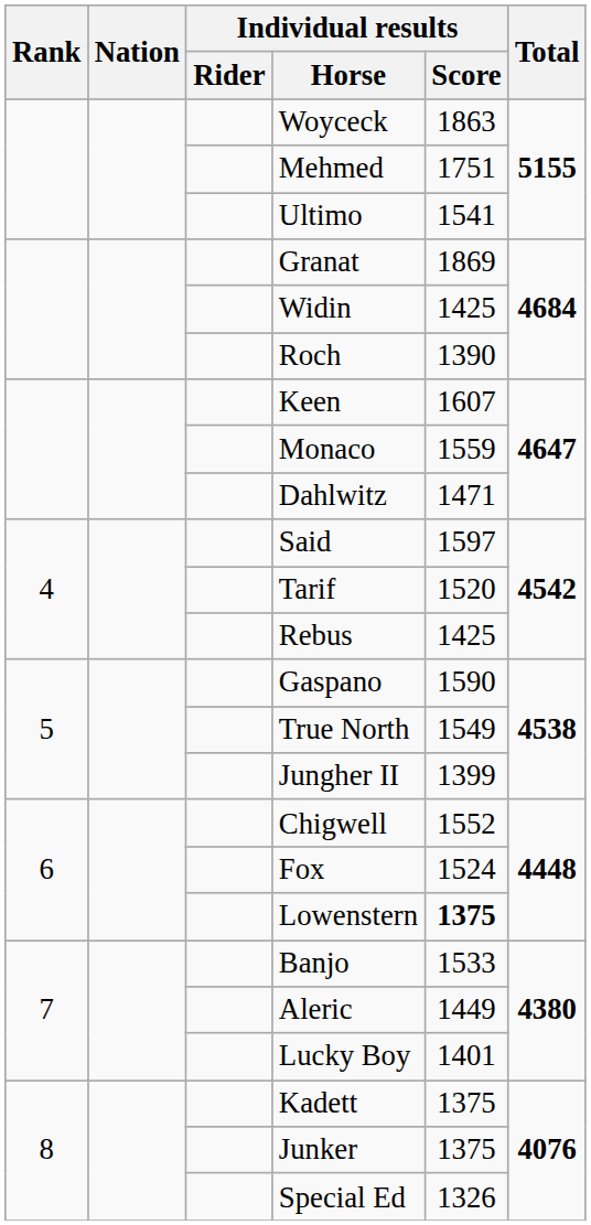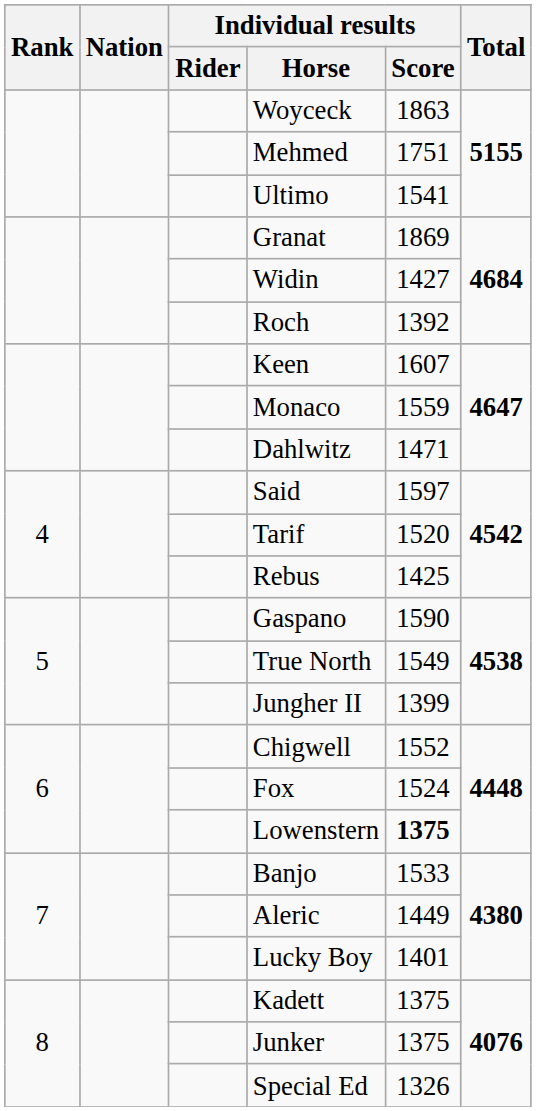 <table class="wikitable sortable" style="text-align:center">
 <tr>
 <th rowspan=2>Rank</th>
 <th rowspan=2>Nation</th>
 <th colspan=3>Individual results</th>
 <th rowspan=2>Total</th>
 </tr>
 <tr>
 <th>Rider</th>
 <th>Horse</th>
 <th>Score</th>
 </tr>
 <tr>
 <td rowspan=3></td>
 <td align=left rowspan=3></td>
 <td align=left></td>
 <td align=left>Woyceck</td>
 <td>1863</td>
 <td rowspan=3><strong>5155</strong></td>
 </tr>
 <tr>
 <td align=left></td>
 <td align=left>Mehmed</td>
 <td>1751</td>
 </tr>
 <tr>
 <td align=left></td>
 <td align=left>Ultimo</td>
 <td>1541</td>
 </tr>
 <tr>
 <td rowspan=3></td>
 <td align=left rowspan=3></td>
 <td align=left></td>
 <td align=left>Granat</td>
 <td>1869</td>
 <td rowspan=3><strong>4684</strong></td>
 </tr>
 <tr>
 <td align=left></td>
 <td align=left>Widin</td>
-<td>1425</td>
+<td>1427</td>
 </tr>
 <tr>
 <td align=left></td>
 <td align=left>Roch</td>
-<td>1390</td>
+<td>1392</td>
 </tr>
 <tr>
 <td rowspan=3></td>
 <td align=left rowspan=3></td>
 <td align=left></td>
 <td align=left>Keen</td>
 <td>1607</td>
 <td rowspan=3><strong>4647</strong></td>
 </tr>
 <tr>
 <td align=left></td>
 <td align=left>Monaco</td>
 <td>1559</td>
 </tr>
 <tr>
 <td align=left></td>
 <td align=left>Dahlwitz</td>
 <td>1471</td>
 </tr>
 <tr>
 <td rowspan=3>4</td>
 <td align=left rowspan=3></td>
 <td align=left></td>
 <td align=left>Said</td>
 <td>1597</td>
 <td rowspan=3><strong>4542</strong></td>
 </tr>
 <tr>
 <td align=left></td>
 <td align=left>Tarif</td>
 <td>1520</td>
 </tr>
 <tr>
 <td align=left></td>
 <td align=left>Rebus</td>
 <td>1425</td>
 </tr>
 <tr>
 <td rowspan=3>5</td>
 <td align=left rowspan=3></td>
 <td align=left></td>
 <td align=left>Gaspano</td>
 <td>1590</td>
 <td rowspan=3><strong>4538</strong></td>
 </tr>
 <tr>
 <td align=left></td>
 <td align=left>True North</td>
 <td>1549</td>
 </tr>
 <tr>
 <td align=left></td>
 <td align=left>Jungher II</td>
 <td>1399</td>
 </tr>
 <tr>
 <td rowspan=3>6</td>
 <td align=left rowspan=3></td>
 <td align=left></td>
 <td align=left>Chigwell</td>
 <td>1552</td>
 <td rowspan=3><strong>4448</strong></td>
 </tr>
 <tr>
 <td align=left></td>
 <td align=left>Fox</td>
 <td>1524</td>
 </tr>
 <tr>
 <td align=left></td>
 <td align=left>Lowenstern</td>
 <td><strong>1375</strong></td>
 </tr>
 <tr>
 <td rowspan=3>7</td>
 <td align=left rowspan=3></td>
 <td align=left></td>
 <td align=left>Banjo</td>
 <td>1533</td>
 <td rowspan=3><strong>4380</strong></td>
 </tr>
 <tr>
 <td align=left></td>
 <td align=left>Aleric</td>
 <td>1449</td>
 </tr>
 <tr>
 <td align=left></td>
 <td align=left>Lucky Boy</td>
 <td>1401</td>
 </tr>
 <tr>
 <td rowspan=3>8</td>
 <td align=left rowspan=3></td>
 <td align=left></td>
 <td align=left>Kadett</td>
 <td>1375</td>
 <td rowspan=3><strong>4076</strong></td>
 </tr>
 <tr>
 <td align=left></td>
 <td align=left>Junker</td>
 <td>1375</td>
 </tr>
 <tr>
 <td align=left></td>
 <td align=left>Special Ed</td>
 <td>1326</td>
 </tr>
 </table>
